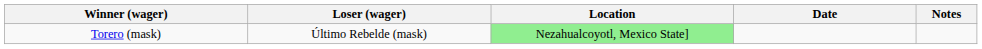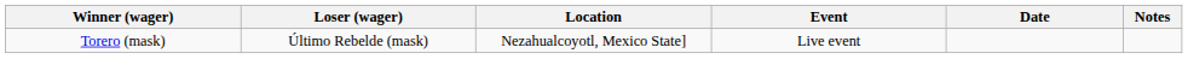 <table class="wikitable sortable" width=100%  style="text-align: center">
 <tr>
 <th width=20% scope="col">Winner (wager)</th>
 <th width=20% scope="col">Loser (wager)</th>
 <th width=20% scope="col">Location</th>
+<th width=20% scope="col">Event</th>
 <th width=15% scope="col">Date</th>
 <th class="unsortable" width=5% scope="col">Notes</th>
 </tr>
 <tr>
 <td><a href='#'>Torero</a> (mask)</td>
 <td>Último Rebelde (mask)</td>
-<td style="background: lightgreen;">Nezahualcoyotl, Mexico State]</td>
+<td>Nezahualcoyotl, Mexico State]</td>
+<td>Live event</td>
 <td></td>
 <td></td>
 </tr>
 </table>
